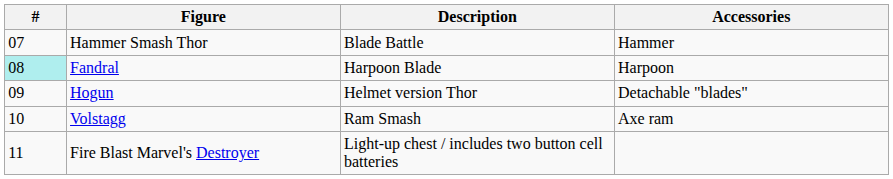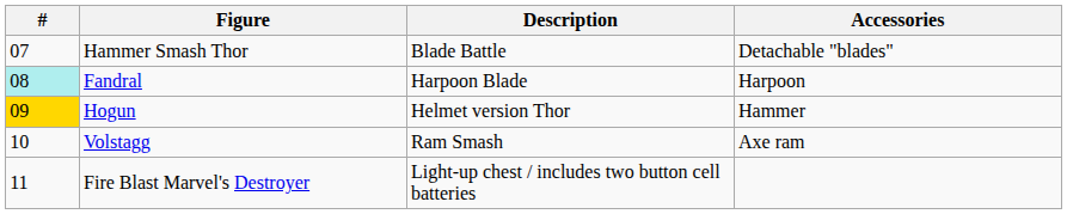 <table class="wikitable" width="70%">
 <tr>
 <th width=7%><strong>#</strong></th>
 <th width=31%>Figure</th>
 <th width=31%>Description</th>
 <th width=31%>Accessories</th>
 </tr>
 <tr>
 <td>07</td>
 <td>Hammer Smash Thor</td>
 <td>Blade Battle</td>
-<td>Hammer</td>
+<td>Detachable "blades"</td>
 </tr>
 <tr>
 <td style="background: paleturquoise;">08</td>
 <td><a href='#'>Fandral</a></td>
 <td>Harpoon Blade</td>
 <td>Harpoon</td>
 </tr>
 <tr>
-<td>09</td>
+<td style="background: gold;">09</td>
 <td><a href='#'>Hogun</a></td>
 <td>Helmet version Thor</td>
-<td>Detachable "blades"</td>
+<td>Hammer</td>
 </tr>
 <tr>
 <td>10</td>
 <td><a href='#'>Volstagg</a></td>
 <td>Ram Smash</td>
 <td>Axe ram</td>
 </tr>
 <tr>
 <td>11</td>
 <td>Fire Blast Marvel's <a href='#'>Destroyer</a></td>
 <td>Light-up chest / includes two button cell batteries</td>
 <td></td>
 </tr>
 </table>
